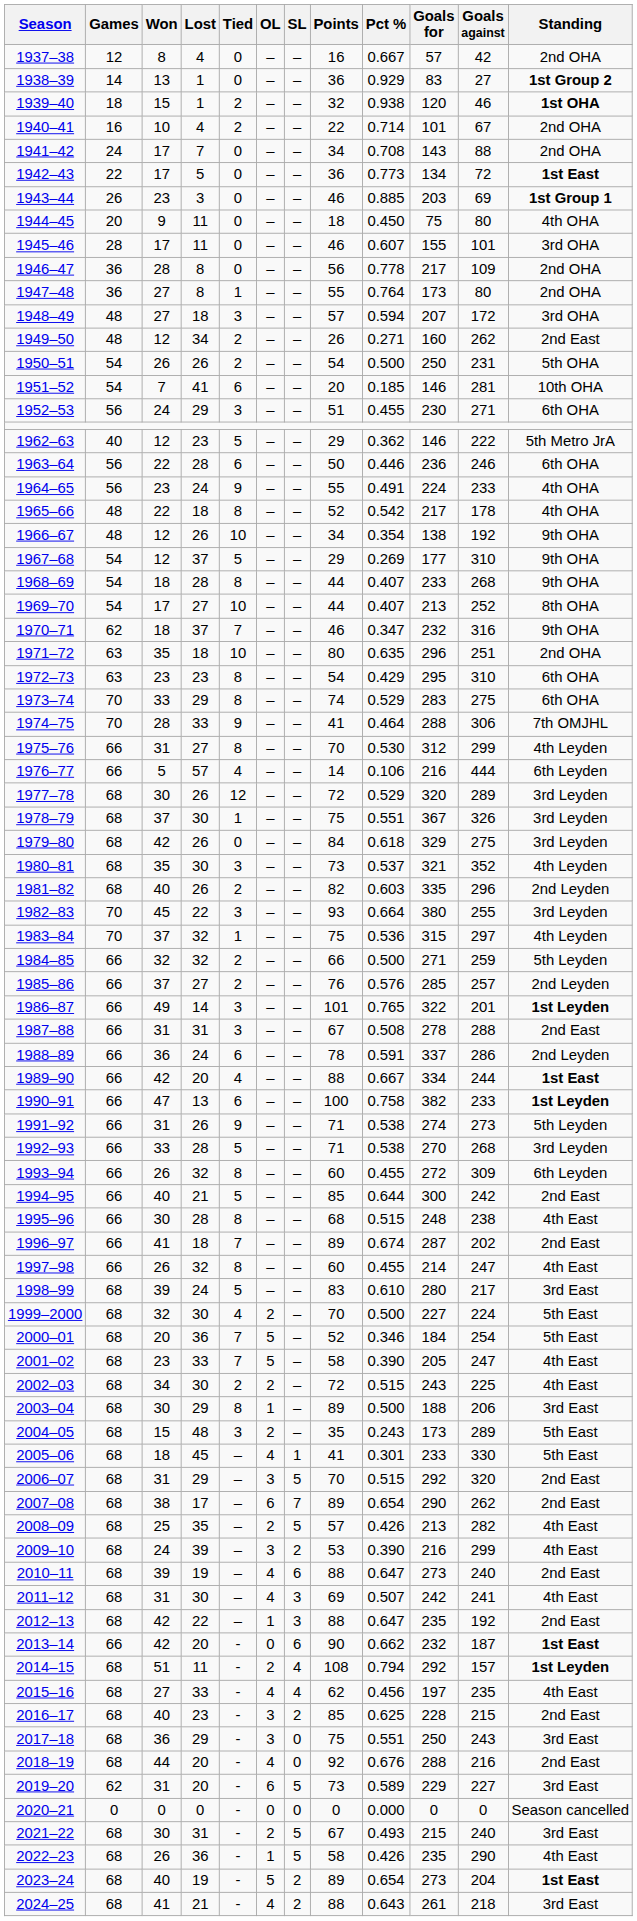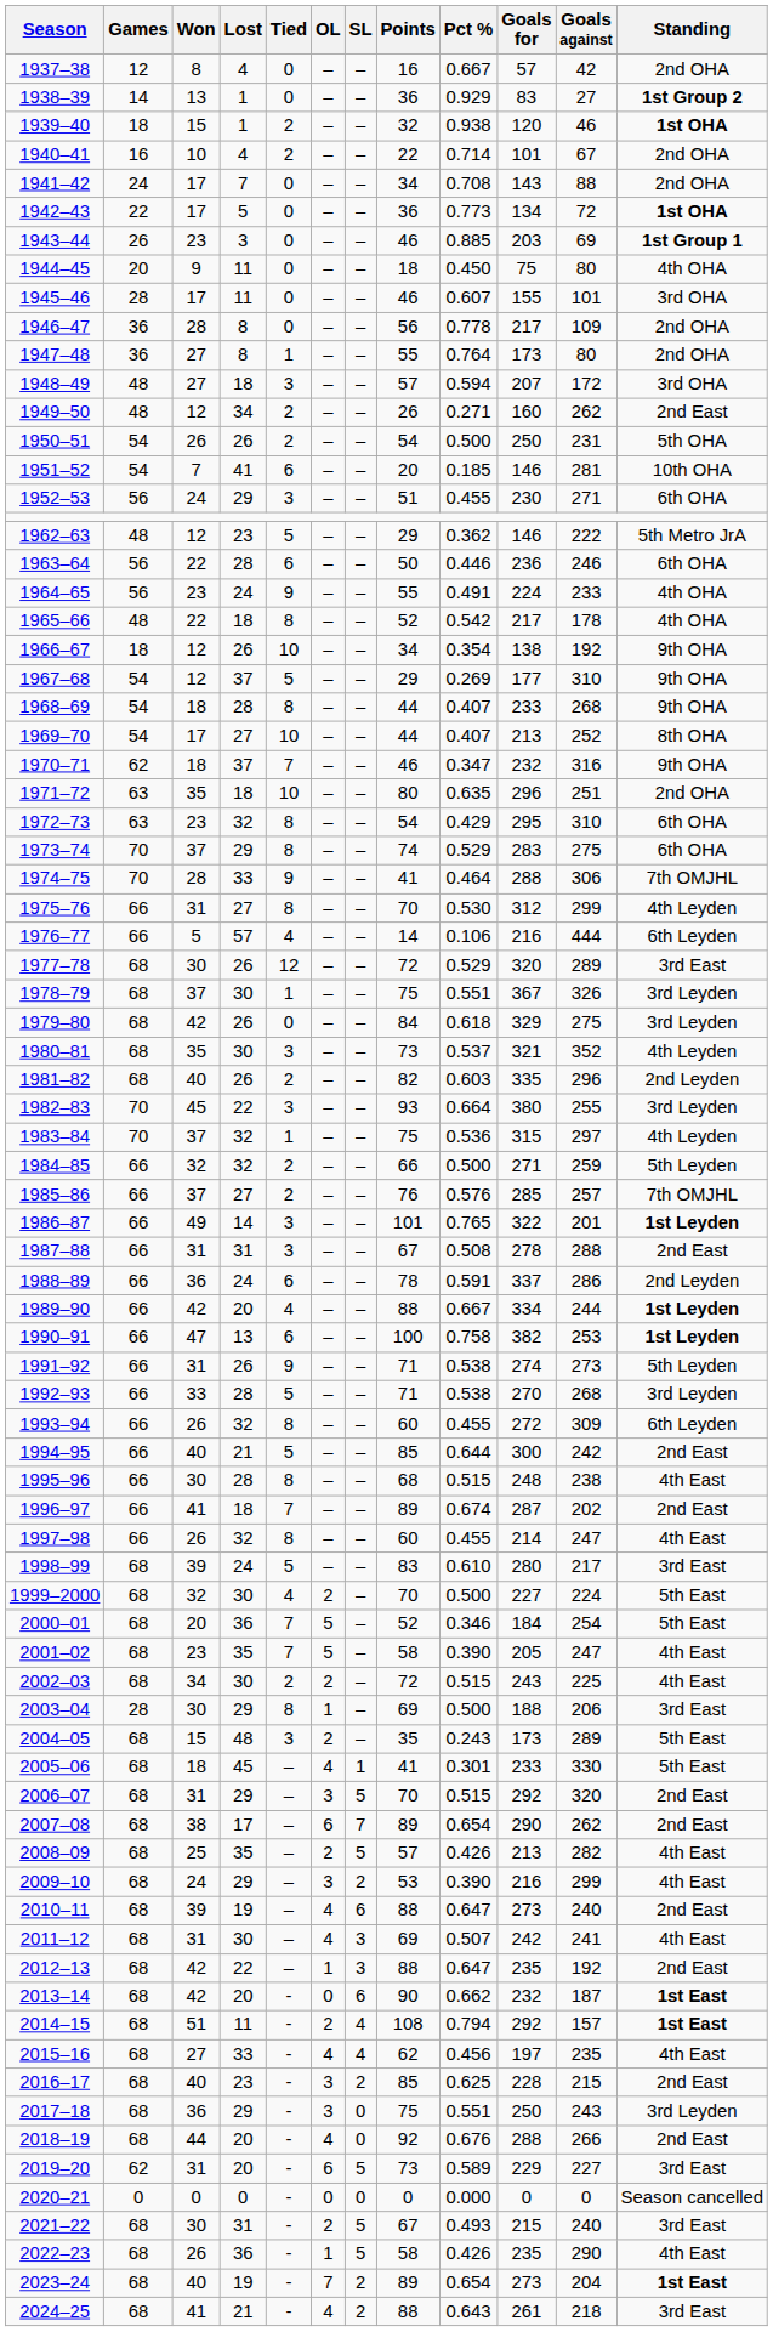 <table class="wikitable">
 <tr>
 <th><a href='#'>Season</a></th>
 <th>Games</th>
 <th>Won</th>
 <th>Lost</th>
 <th>Tied</th>
 <th>OL</th>
 <th>SL</th>
 <th>Points</th>
 <th>Pct %</th>
 <th>Goals<br>for</th>
 <th>Goals<br><small>against</small></th>
 <th>Standing</th>
 </tr>
 <tr align="center">
 <td><a href='#'>1937–38</a></td>
 <td>12</td>
 <td>8</td>
 <td>4</td>
 <td>0</td>
 <td>–</td>
 <td>–</td>
 <td>16</td>
 <td>0.667</td>
 <td>57</td>
 <td>42</td>
 <td>2nd OHA</td>
 </tr>
 <tr align="center">
 <td><a href='#'>1938–39</a></td>
 <td>14</td>
 <td>13</td>
 <td>1</td>
 <td>0</td>
 <td>–</td>
 <td>–</td>
 <td>36</td>
 <td>0.929</td>
 <td>83</td>
 <td>27</td>
 <td><strong>1st Group 2</strong></td>
 </tr>
 <tr align="center">
 <td><a href='#'>1939–40</a></td>
 <td>18</td>
 <td>15</td>
 <td>1</td>
 <td>2</td>
 <td>–</td>
 <td>–</td>
 <td>32</td>
 <td>0.938</td>
 <td>120</td>
 <td>46</td>
 <td><strong>1st OHA</strong></td>
 </tr>
 <tr align="center">
 <td><a href='#'>1940–41</a></td>
 <td>16</td>
 <td>10</td>
 <td>4</td>
 <td>2</td>
 <td>–</td>
 <td>–</td>
 <td>22</td>
 <td>0.714</td>
 <td>101</td>
 <td>67</td>
 <td>2nd OHA</td>
 </tr>
 <tr align="center">
 <td><a href='#'>1941–42</a></td>
 <td>24</td>
 <td>17</td>
 <td>7</td>
 <td>0</td>
 <td>–</td>
 <td>–</td>
 <td>34</td>
 <td>0.708</td>
 <td>143</td>
 <td>88</td>
 <td>2nd OHA</td>
 </tr>
 <tr align="center">
 <td><a href='#'>1942–43</a></td>
 <td>22</td>
 <td>17</td>
 <td>5</td>
 <td>0</td>
 <td>–</td>
 <td>–</td>
 <td>36</td>
 <td>0.773</td>
 <td>134</td>
 <td>72</td>
-<td><strong>1st East</strong></td>
+<td><strong>1st OHA</strong></td>
 </tr>
 <tr align="center">
 <td><a href='#'>1943–44</a></td>
 <td>26</td>
 <td>23</td>
 <td>3</td>
 <td>0</td>
 <td>–</td>
 <td>–</td>
 <td>46</td>
 <td>0.885</td>
 <td>203</td>
 <td>69</td>
 <td><strong>1st Group 1</strong></td>
 </tr>
 <tr align="center">
 <td><a href='#'>1944–45</a></td>
 <td>20</td>
 <td>9</td>
 <td>11</td>
 <td>0</td>
 <td>–</td>
 <td>–</td>
 <td>18</td>
 <td>0.450</td>
 <td>75</td>
 <td>80</td>
 <td>4th OHA</td>
 </tr>
 <tr align="center">
 <td><a href='#'>1945–46</a></td>
 <td>28</td>
 <td>17</td>
 <td>11</td>
 <td>0</td>
 <td>–</td>
 <td>–</td>
 <td>46</td>
 <td>0.607</td>
 <td>155</td>
 <td>101</td>
 <td>3rd OHA</td>
 </tr>
 <tr align="center">
 <td><a href='#'>1946–47</a></td>
 <td>36</td>
 <td>28</td>
 <td>8</td>
 <td>0</td>
 <td>–</td>
 <td>–</td>
 <td>56</td>
 <td>0.778</td>
 <td>217</td>
 <td>109</td>
 <td>2nd OHA</td>
 </tr>
 <tr align="center">
 <td><a href='#'>1947–48</a></td>
 <td>36</td>
 <td>27</td>
 <td>8</td>
 <td>1</td>
 <td>–</td>
 <td>–</td>
 <td>55</td>
 <td>0.764</td>
 <td>173</td>
 <td>80</td>
 <td>2nd OHA</td>
 </tr>
 <tr align="center">
 <td><a href='#'>1948–49</a></td>
 <td>48</td>
 <td>27</td>
 <td>18</td>
 <td>3</td>
 <td>–</td>
 <td>–</td>
 <td>57</td>
 <td>0.594</td>
 <td>207</td>
 <td>172</td>
 <td>3rd OHA</td>
 </tr>
 <tr align="center">
 <td><a href='#'>1949–50</a></td>
 <td>48</td>
 <td>12</td>
 <td>34</td>
 <td>2</td>
 <td>–</td>
 <td>–</td>
 <td>26</td>
 <td>0.271</td>
 <td>160</td>
 <td>262</td>
 <td>2nd East</td>
 </tr>
 <tr align="center">
 <td><a href='#'>1950–51</a></td>
 <td>54</td>
 <td>26</td>
 <td>26</td>
 <td>2</td>
 <td>–</td>
 <td>–</td>
 <td>54</td>
 <td>0.500</td>
 <td>250</td>
 <td>231</td>
 <td>5th OHA</td>
 </tr>
 <tr align="center">
 <td><a href='#'>1951–52</a></td>
 <td>54</td>
 <td>7</td>
 <td>41</td>
 <td>6</td>
 <td>–</td>
 <td>–</td>
 <td>20</td>
 <td>0.185</td>
 <td>146</td>
 <td>281</td>
 <td>10th OHA</td>
 </tr>
 <tr align="center">
 <td><a href='#'>1952–53</a></td>
 <td>56</td>
 <td>24</td>
 <td>29</td>
 <td>3</td>
 <td>–</td>
 <td>–</td>
 <td>51</td>
 <td>0.455</td>
 <td>230</td>
 <td>271</td>
 <td>6th OHA</td>
 </tr>
 <tr align="center">
 <td colspan="12"></td>
 </tr>
 <tr align="center">
 <td><a href='#'>1962–63</a></td>
-<td>40</td>
+<td>48</td>
 <td>12</td>
 <td>23</td>
 <td>5</td>
 <td>–</td>
 <td>–</td>
 <td>29</td>
 <td>0.362</td>
 <td>146</td>
 <td>222</td>
 <td>5th Metro JrA</td>
 </tr>
 <tr align="center">
 <td><a href='#'>1963–64</a></td>
 <td>56</td>
 <td>22</td>
 <td>28</td>
 <td>6</td>
 <td>–</td>
 <td>–</td>
 <td>50</td>
 <td>0.446</td>
 <td>236</td>
 <td>246</td>
 <td>6th OHA</td>
 </tr>
 <tr align="center">
 <td><a href='#'>1964–65</a></td>
 <td>56</td>
 <td>23</td>
 <td>24</td>
 <td>9</td>
 <td>–</td>
 <td>–</td>
 <td>55</td>
 <td>0.491</td>
 <td>224</td>
 <td>233</td>
 <td>4th OHA</td>
 </tr>
 <tr align="center">
 <td><a href='#'>1965–66</a></td>
 <td>48</td>
 <td>22</td>
 <td>18</td>
 <td>8</td>
 <td>–</td>
 <td>–</td>
 <td>52</td>
 <td>0.542</td>
 <td>217</td>
 <td>178</td>
 <td>4th OHA</td>
 </tr>
 <tr align="center">
 <td><a href='#'>1966–67</a></td>
-<td>48</td>
+<td>18</td>
 <td>12</td>
 <td>26</td>
 <td>10</td>
 <td>–</td>
 <td>–</td>
 <td>34</td>
 <td>0.354</td>
 <td>138</td>
 <td>192</td>
 <td>9th OHA</td>
 </tr>
 <tr align="center">
 <td><a href='#'>1967–68</a></td>
 <td>54</td>
 <td>12</td>
 <td>37</td>
 <td>5</td>
 <td>–</td>
 <td>–</td>
 <td>29</td>
 <td>0.269</td>
 <td>177</td>
 <td>310</td>
 <td>9th OHA</td>
 </tr>
 <tr align="center">
 <td><a href='#'>1968–69</a></td>
 <td>54</td>
 <td>18</td>
 <td>28</td>
 <td>8</td>
 <td>–</td>
 <td>–</td>
 <td>44</td>
 <td>0.407</td>
 <td>233</td>
 <td>268</td>
 <td>9th OHA</td>
 </tr>
 <tr align="center">
 <td><a href='#'>1969–70</a></td>
 <td>54</td>
 <td>17</td>
 <td>27</td>
 <td>10</td>
 <td>–</td>
 <td>–</td>
 <td>44</td>
 <td>0.407</td>
 <td>213</td>
 <td>252</td>
 <td>8th OHA</td>
 </tr>
 <tr align="center">
 <td><a href='#'>1970–71</a></td>
 <td>62</td>
 <td>18</td>
 <td>37</td>
 <td>7</td>
 <td>–</td>
 <td>–</td>
 <td>46</td>
 <td>0.347</td>
 <td>232</td>
 <td>316</td>
 <td>9th OHA</td>
 </tr>
 <tr align="center">
 <td><a href='#'>1971–72</a></td>
 <td>63</td>
 <td>35</td>
 <td>18</td>
 <td>10</td>
 <td>–</td>
 <td>–</td>
 <td>80</td>
 <td>0.635</td>
 <td>296</td>
 <td>251</td>
 <td>2nd OHA</td>
 </tr>
 <tr align="center">
 <td><a href='#'>1972–73</a></td>
 <td>63</td>
 <td>23</td>
-<td>23</td>
+<td>32</td>
 <td>8</td>
 <td>–</td>
 <td>–</td>
 <td>54</td>
 <td>0.429</td>
 <td>295</td>
 <td>310</td>
 <td>6th OHA</td>
 </tr>
 <tr align="center">
 <td><a href='#'>1973–74</a></td>
 <td>70</td>
-<td>33</td>
+<td>37</td>
 <td>29</td>
 <td>8</td>
 <td>–</td>
 <td>–</td>
 <td>74</td>
 <td>0.529</td>
 <td>283</td>
 <td>275</td>
 <td>6th OHA</td>
 </tr>
 <tr align="center">
 <td><a href='#'>1974–75</a></td>
 <td>70</td>
 <td>28</td>
 <td>33</td>
 <td>9</td>
 <td>–</td>
 <td>–</td>
 <td>41</td>
 <td>0.464</td>
 <td>288</td>
 <td>306</td>
 <td>7th OMJHL</td>
 </tr>
 <tr align="center">
 <td><a href='#'>1975–76</a></td>
 <td>66</td>
 <td>31</td>
 <td>27</td>
 <td>8</td>
 <td>–</td>
 <td>–</td>
 <td>70</td>
 <td>0.530</td>
 <td>312</td>
 <td>299</td>
 <td>4th Leyden</td>
 </tr>
 <tr align="center">
 <td><a href='#'>1976–77</a></td>
 <td>66</td>
 <td>5</td>
 <td>57</td>
 <td>4</td>
 <td>–</td>
 <td>–</td>
 <td>14</td>
 <td>0.106</td>
 <td>216</td>
 <td>444</td>
 <td>6th Leyden</td>
 </tr>
 <tr align="center">
 <td><a href='#'>1977–78</a></td>
 <td>68</td>
 <td>30</td>
 <td>26</td>
 <td>12</td>
 <td>–</td>
 <td>–</td>
 <td>72</td>
 <td>0.529</td>
 <td>320</td>
 <td>289</td>
-<td>3rd Leyden</td>
+<td>3rd East</td>
 </tr>
 <tr align="center">
 <td><a href='#'>1978–79</a></td>
 <td>68</td>
 <td>37</td>
 <td>30</td>
 <td>1</td>
 <td>–</td>
 <td>–</td>
 <td>75</td>
 <td>0.551</td>
 <td>367</td>
 <td>326</td>
 <td>3rd Leyden</td>
 </tr>
 <tr align="center">
 <td><a href='#'>1979–80</a></td>
 <td>68</td>
 <td>42</td>
 <td>26</td>
 <td>0</td>
 <td>–</td>
 <td>–</td>
 <td>84</td>
 <td>0.618</td>
 <td>329</td>
 <td>275</td>
 <td>3rd Leyden</td>
 </tr>
 <tr align="center">
 <td><a href='#'>1980–81</a></td>
 <td>68</td>
 <td>35</td>
 <td>30</td>
 <td>3</td>
 <td>–</td>
 <td>–</td>
 <td>73</td>
 <td>0.537</td>
 <td>321</td>
 <td>352</td>
 <td>4th Leyden</td>
 </tr>
 <tr align="center">
 <td><a href='#'>1981–82</a></td>
 <td>68</td>
 <td>40</td>
 <td>26</td>
 <td>2</td>
 <td>–</td>
 <td>–</td>
 <td>82</td>
 <td>0.603</td>
 <td>335</td>
 <td>296</td>
 <td>2nd Leyden</td>
 </tr>
 <tr align="center">
 <td><a href='#'>1982–83</a></td>
 <td>70</td>
 <td>45</td>
 <td>22</td>
 <td>3</td>
 <td>–</td>
 <td>–</td>
 <td>93</td>
 <td>0.664</td>
 <td>380</td>
 <td>255</td>
 <td>3rd Leyden</td>
 </tr>
 <tr align="center">
 <td><a href='#'>1983–84</a></td>
 <td>70</td>
 <td>37</td>
 <td>32</td>
 <td>1</td>
 <td>–</td>
 <td>–</td>
 <td>75</td>
 <td>0.536</td>
 <td>315</td>
 <td>297</td>
 <td>4th Leyden</td>
 </tr>
 <tr align="center">
 <td><a href='#'>1984–85</a></td>
 <td>66</td>
 <td>32</td>
 <td>32</td>
 <td>2</td>
 <td>–</td>
 <td>–</td>
 <td>66</td>
 <td>0.500</td>
 <td>271</td>
 <td>259</td>
 <td>5th Leyden</td>
 </tr>
 <tr align="center">
 <td><a href='#'>1985–86</a></td>
 <td>66</td>
 <td>37</td>
 <td>27</td>
 <td>2</td>
 <td>–</td>
 <td>–</td>
 <td>76</td>
 <td>0.576</td>
 <td>285</td>
 <td>257</td>
-<td>2nd Leyden</td>
+<td>7th OMJHL</td>
 </tr>
 <tr align="center">
 <td><a href='#'>1986–87</a></td>
 <td>66</td>
 <td>49</td>
 <td>14</td>
 <td>3</td>
 <td>–</td>
 <td>–</td>
 <td>101</td>
 <td>0.765</td>
 <td>322</td>
 <td>201</td>
 <td><strong>1st Leyden</strong></td>
 </tr>
 <tr align="center">
 <td><a href='#'>1987–88</a></td>
 <td>66</td>
 <td>31</td>
 <td>31</td>
 <td>3</td>
 <td>–</td>
 <td>–</td>
 <td>67</td>
 <td>0.508</td>
 <td>278</td>
 <td>288</td>
 <td>2nd East</td>
 </tr>
 <tr align="center">
 <td><a href='#'>1988–89</a></td>
 <td>66</td>
 <td>36</td>
 <td>24</td>
 <td>6</td>
 <td>–</td>
 <td>–</td>
 <td>78</td>
 <td>0.591</td>
 <td>337</td>
 <td>286</td>
 <td>2nd Leyden</td>
 </tr>
 <tr align="center">
 <td><a href='#'>1989–90</a></td>
 <td>66</td>
 <td>42</td>
 <td>20</td>
 <td>4</td>
 <td>–</td>
 <td>–</td>
 <td>88</td>
 <td>0.667</td>
 <td>334</td>
 <td>244</td>
-<td><strong>1st East</strong></td>
+<td><strong>1st Leyden</strong></td>
 </tr>
 <tr align="center">
 <td><a href='#'>1990–91</a></td>
 <td>66</td>
 <td>47</td>
 <td>13</td>
 <td>6</td>
 <td>–</td>
 <td>–</td>
 <td>100</td>
 <td>0.758</td>
 <td>382</td>
-<td>233</td>
+<td>253</td>
 <td><strong>1st Leyden</strong></td>
 </tr>
 <tr align="center">
 <td><a href='#'>1991–92</a></td>
 <td>66</td>
 <td>31</td>
 <td>26</td>
 <td>9</td>
 <td>–</td>
 <td>–</td>
 <td>71</td>
 <td>0.538</td>
 <td>274</td>
 <td>273</td>
 <td>5th Leyden</td>
 </tr>
 <tr align="center">
 <td><a href='#'>1992–93</a></td>
 <td>66</td>
 <td>33</td>
 <td>28</td>
 <td>5</td>
 <td>–</td>
 <td>–</td>
 <td>71</td>
 <td>0.538</td>
 <td>270</td>
 <td>268</td>
 <td>3rd Leyden</td>
 </tr>
 <tr align="center">
 <td><a href='#'>1993–94</a></td>
 <td>66</td>
 <td>26</td>
 <td>32</td>
 <td>8</td>
 <td>–</td>
 <td>–</td>
 <td>60</td>
 <td>0.455</td>
 <td>272</td>
 <td>309</td>
 <td>6th Leyden</td>
 </tr>
 <tr align="center">
 <td><a href='#'>1994–95</a></td>
 <td>66</td>
 <td>40</td>
 <td>21</td>
 <td>5</td>
 <td>–</td>
 <td>–</td>
 <td>85</td>
 <td>0.644</td>
 <td>300</td>
 <td>242</td>
 <td>2nd East</td>
 </tr>
 <tr align="center">
 <td><a href='#'>1995–96</a></td>
 <td>66</td>
 <td>30</td>
 <td>28</td>
 <td>8</td>
 <td>–</td>
 <td>–</td>
 <td>68</td>
 <td>0.515</td>
 <td>248</td>
 <td>238</td>
 <td>4th East</td>
 </tr>
 <tr align="center">
 <td><a href='#'>1996–97</a></td>
 <td>66</td>
 <td>41</td>
 <td>18</td>
 <td>7</td>
 <td>–</td>
 <td>–</td>
 <td>89</td>
 <td>0.674</td>
 <td>287</td>
 <td>202</td>
 <td>2nd East</td>
 </tr>
 <tr align="center">
 <td><a href='#'>1997–98</a></td>
 <td>66</td>
 <td>26</td>
 <td>32</td>
 <td>8</td>
 <td>–</td>
 <td>–</td>
 <td>60</td>
 <td>0.455</td>
 <td>214</td>
 <td>247</td>
 <td>4th East</td>
 </tr>
 <tr align="center">
 <td><a href='#'>1998–99</a></td>
 <td>68</td>
 <td>39</td>
 <td>24</td>
 <td>5</td>
 <td>–</td>
 <td>–</td>
 <td>83</td>
 <td>0.610</td>
 <td>280</td>
 <td>217</td>
 <td>3rd East</td>
 </tr>
 <tr align="center">
 <td><a href='#'>1999–2000</a></td>
 <td>68</td>
 <td>32</td>
 <td>30</td>
 <td>4</td>
 <td>2</td>
 <td>–</td>
 <td>70</td>
 <td>0.500</td>
 <td>227</td>
 <td>224</td>
 <td>5th East</td>
 </tr>
 <tr align="center">
 <td><a href='#'>2000–01</a></td>
 <td>68</td>
 <td>20</td>
 <td>36</td>
 <td>7</td>
 <td>5</td>
 <td>–</td>
 <td>52</td>
 <td>0.346</td>
 <td>184</td>
 <td>254</td>
 <td>5th East</td>
 </tr>
 <tr align="center">
 <td><a href='#'>2001–02</a></td>
 <td>68</td>
 <td>23</td>
-<td>33</td>
+<td>35</td>
 <td>7</td>
 <td>5</td>
 <td>–</td>
 <td>58</td>
 <td>0.390</td>
 <td>205</td>
 <td>247</td>
 <td>4th East</td>
 </tr>
 <tr align="center">
 <td><a href='#'>2002–03</a></td>
 <td>68</td>
 <td>34</td>
 <td>30</td>
 <td>2</td>
 <td>2</td>
 <td>–</td>
 <td>72</td>
 <td>0.515</td>
 <td>243</td>
 <td>225</td>
 <td>4th East</td>
 </tr>
 <tr align="center">
 <td><a href='#'>2003–04</a></td>
-<td>68</td>
+<td>28</td>
 <td>30</td>
 <td>29</td>
 <td>8</td>
 <td>1</td>
 <td>–</td>
-<td>89</td>
+<td>69</td>
 <td>0.500</td>
 <td>188</td>
 <td>206</td>
 <td>3rd East</td>
 </tr>
 <tr align="center">
 <td><a href='#'>2004–05</a></td>
 <td>68</td>
 <td>15</td>
 <td>48</td>
 <td>3</td>
 <td>2</td>
 <td>–</td>
 <td>35</td>
 <td>0.243</td>
 <td>173</td>
 <td>289</td>
 <td>5th East</td>
 </tr>
 <tr align="center">
 <td><a href='#'>2005–06</a></td>
 <td>68</td>
 <td>18</td>
 <td>45</td>
 <td>–</td>
 <td>4</td>
 <td>1</td>
 <td>41</td>
 <td>0.301</td>
 <td>233</td>
 <td>330</td>
 <td>5th East</td>
 </tr>
 <tr align="center">
 <td><a href='#'>2006–07</a></td>
 <td>68</td>
 <td>31</td>
 <td>29</td>
 <td>–</td>
 <td>3</td>
 <td>5</td>
 <td>70</td>
 <td>0.515</td>
 <td>292</td>
 <td>320</td>
 <td>2nd East</td>
 </tr>
 <tr align="center">
 <td><a href='#'>2007–08</a></td>
 <td>68</td>
 <td>38</td>
 <td>17</td>
 <td>–</td>
 <td>6</td>
 <td>7</td>
 <td>89</td>
 <td>0.654</td>
 <td>290</td>
 <td>262</td>
 <td>2nd East</td>
 </tr>
 <tr align="center">
 <td><a href='#'>2008–09</a></td>
 <td>68</td>
 <td>25</td>
 <td>35</td>
 <td>–</td>
 <td>2</td>
 <td>5</td>
 <td>57</td>
 <td>0.426</td>
 <td>213</td>
 <td>282</td>
 <td>4th East</td>
 </tr>
 <tr align="center">
 <td><a href='#'>2009–10</a></td>
 <td>68</td>
 <td>24</td>
-<td>39</td>
+<td>29</td>
 <td>–</td>
 <td>3</td>
 <td>2</td>
 <td>53</td>
 <td>0.390</td>
 <td>216</td>
 <td>299</td>
 <td>4th East</td>
 </tr>
 <tr align="center">
 <td><a href='#'>2010–11</a></td>
 <td>68</td>
 <td>39</td>
 <td>19</td>
 <td>–</td>
 <td>4</td>
 <td>6</td>
 <td>88</td>
 <td>0.647</td>
 <td>273</td>
 <td>240</td>
 <td>2nd East</td>
 </tr>
 <tr align="center">
 <td><a href='#'>2011–12</a></td>
 <td>68</td>
 <td>31</td>
 <td>30</td>
 <td>–</td>
 <td>4</td>
 <td>3</td>
 <td>69</td>
 <td>0.507</td>
 <td>242</td>
 <td>241</td>
 <td>4th East</td>
 </tr>
 <tr align="center">
 <td><a href='#'>2012–13</a></td>
 <td>68</td>
 <td>42</td>
 <td>22</td>
 <td>–</td>
 <td>1</td>
 <td>3</td>
 <td>88</td>
 <td>0.647</td>
 <td>235</td>
 <td>192</td>
 <td>2nd East</td>
 </tr>
 <tr align="center">
 <td><a href='#'>2013–14</a></td>
-<td>66</td>
+<td>68</td>
 <td>42</td>
 <td>20</td>
 <td>-</td>
 <td>0</td>
 <td>6</td>
 <td>90</td>
 <td>0.662</td>
 <td>232</td>
 <td>187</td>
 <td><strong>1st East</strong></td>
 </tr>
 <tr align="center">
 <td><a href='#'>2014–15</a></td>
 <td>68</td>
 <td>51</td>
 <td>11</td>
 <td>-</td>
 <td>2</td>
 <td>4</td>
 <td>108</td>
 <td>0.794</td>
 <td>292</td>
 <td>157</td>
-<td><strong>1st Leyden</strong></td>
+<td><strong>1st East</strong></td>
 </tr>
 <tr align="center">
 <td><a href='#'>2015–16</a></td>
 <td>68</td>
 <td>27</td>
 <td>33</td>
 <td>-</td>
 <td>4</td>
 <td>4</td>
 <td>62</td>
 <td>0.456</td>
 <td>197</td>
 <td>235</td>
 <td>4th East</td>
 </tr>
 <tr align="center">
 <td><a href='#'>2016–17</a></td>
 <td>68</td>
 <td>40</td>
 <td>23</td>
 <td>-</td>
 <td>3</td>
 <td>2</td>
 <td>85</td>
 <td>0.625</td>
 <td>228</td>
 <td>215</td>
 <td>2nd East</td>
 </tr>
 <tr align="center">
 <td><a href='#'>2017–18</a></td>
 <td>68</td>
 <td>36</td>
 <td>29</td>
 <td>-</td>
 <td>3</td>
 <td>0</td>
 <td>75</td>
 <td>0.551</td>
 <td>250</td>
 <td>243</td>
-<td>3rd East</td>
+<td>3rd Leyden</td>
 </tr>
 <tr align="center">
 <td><a href='#'>2018–19</a></td>
 <td>68</td>
 <td>44</td>
 <td>20</td>
 <td>-</td>
 <td>4</td>
 <td>0</td>
 <td>92</td>
 <td>0.676</td>
 <td>288</td>
-<td>216</td>
+<td>266</td>
 <td>2nd East</td>
 </tr>
 <tr align="center">
 <td><a href='#'>2019–20</a></td>
 <td>62</td>
 <td>31</td>
 <td>20</td>
 <td>-</td>
 <td>6</td>
 <td>5</td>
 <td>73</td>
 <td>0.589</td>
 <td>229</td>
 <td>227</td>
 <td>3rd East</td>
 </tr>
 <tr align="center">
 <td><a href='#'>2020–21</a></td>
 <td>0</td>
 <td>0</td>
 <td>0</td>
 <td>-</td>
 <td>0</td>
 <td>0</td>
 <td>0</td>
 <td>0.000</td>
 <td>0</td>
 <td>0</td>
 <td>Season cancelled</td>
 </tr>
 <tr align="center">
 <td><a href='#'>2021–22</a></td>
 <td>68</td>
 <td>30</td>
 <td>31</td>
 <td>-</td>
 <td>2</td>
 <td>5</td>
 <td>67</td>
 <td>0.493</td>
 <td>215</td>
 <td>240</td>
 <td>3rd East</td>
 </tr>
 <tr align="center">
 <td><a href='#'>2022–23</a></td>
 <td>68</td>
 <td>26</td>
 <td>36</td>
 <td>-</td>
 <td>1</td>
 <td>5</td>
 <td>58</td>
 <td>0.426</td>
 <td>235</td>
 <td>290</td>
 <td>4th East</td>
 </tr>
 <tr align="center">
 <td><a href='#'>2023–24</a></td>
 <td>68</td>
 <td>40</td>
 <td>19</td>
 <td>-</td>
-<td>5</td>
+<td>7</td>
 <td>2</td>
 <td>89</td>
 <td>0.654</td>
 <td>273</td>
 <td>204</td>
 <td><strong>1st East</strong></td>
 </tr>
 <tr align="center">
 <td><a href='#'>2024–25</a></td>
 <td>68</td>
 <td>41</td>
 <td>21</td>
 <td>-</td>
 <td>4</td>
 <td>2</td>
 <td>88</td>
 <td>0.643</td>
 <td>261</td>
 <td>218</td>
 <td>3rd East</td>
 </tr>
 </table>
